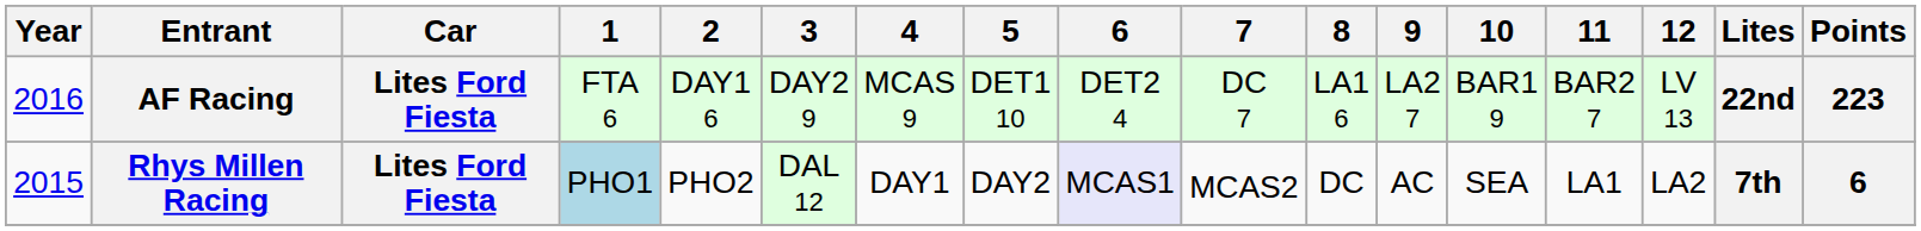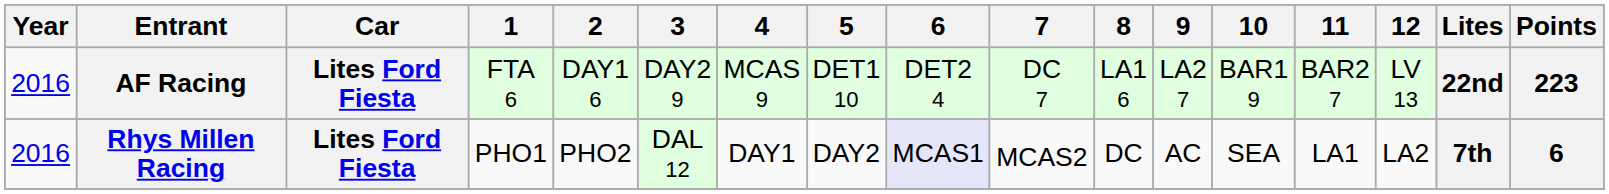 <table class="wikitable" border="1" style="text-align:center; font-size:90%;">
 <tr valign="top">
 <th>Year</th>
 <th>Entrant</th>
 <th>Car</th>
 <th>1</th>
 <th>2</th>
 <th>3</th>
 <th>4</th>
 <th>5</th>
 <th>6</th>
 <th>7</th>
 <th>8</th>
 <th>9</th>
 <th>10</th>
 <th>11</th>
 <th>12</th>
 <th>Lites</th>
 <th>Points</th>
 </tr>
 <tr>
 <td><a href='#'>2016</a></td>
 <th>AF Racing</th>
 <th>Lites <a href='#'>Ford Fiesta</a></th>
 <td style="background:#DFFFDF;">FTA<br><small>6</small></td>
 <td style="background:#DFFFDF;">DAY1<br><small>6</small></td>
 <td style="background:#DFFFDF;">DAY2<br><small>9</small></td>
 <td style="background:#DFFFDF;">MCAS<br><small>9</small></td>
 <td style="background:#DFFFDF;">DET1<br><small>10</small></td>
 <td style="background:#DFFFDF;">DET2<br><small>4</small></td>
 <td style="background:#DFFFDF;">DC<br><small>7</small></td>
 <td style="background:#DFFFDF;">LA1<br><small>6</small></td>
 <td style="background:#DFFFDF;">LA2<br><small>7</small></td>
 <td style="background:#DFFFDF;">BAR1<br><small>9</small></td>
 <td style="background:#DFFFDF;">BAR2<br><small>7</small></td>
 <td style="background:#DFFFDF;">LV<br><small>13</small></td>
 <th>22nd</th>
 <th>223</th>
 </tr>
 <tr>
-<td><a href='#'>2015</a></td>
+<td><a href='#'>2016</a></td>
 <th><a href='#'>Rhys Millen Racing</a></th>
 <th>Lites <a href='#'>Ford Fiesta</a></th>
-<td style="background: lightblue;">PHO1</td>
+<td>PHO1</td>
 <td>PHO2</td>
 <td style="background:#DFFFDF;">DAL<br><small>12</small></td>
 <td>DAY1</td>
 <td>DAY2</td>
 <td style="background: lavender;">MCAS1</td>
 <td>MCAS2<sup></sup></td>
 <td>DC<br><small></small></td>
 <td>AC<br><small></small></td>
 <td>SEA<br><small></small></td>
 <td>LA1<br><small></small></td>
 <td>LA2<br><small></small></td>
 <th>7th</th>
 <th>6</th>
 </tr>
 <tr>
 </tr>
 </table>
